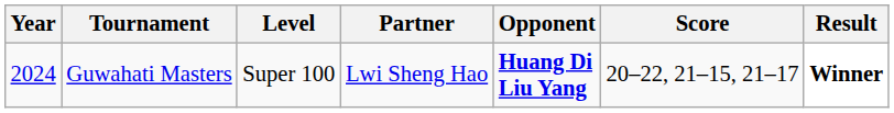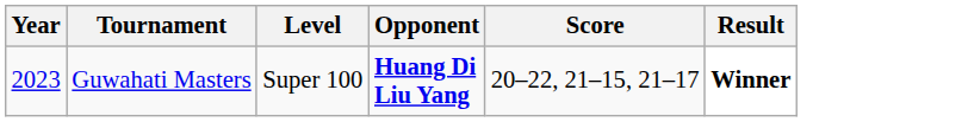 <table class="sortable wikitable" style="font-size: 90%;">
 <tr>
 <th>Year</th>
 <th>Tournament</th>
 <th>Level</th>
-<th>Partner</th>
 <th>Opponent</th>
 <th>Score</th>
 <th>Result</th>
 </tr>
 <tr>
-<td align="center"><a href='#'>2024</a></td>
+<td align="center"><a href='#'>2023</a></td>
 <td align="left"><a href='#'>Guwahati Masters</a></td>
 <td align="left">Super 100</td>
-<td align="left"> <a href='#'>Lwi Sheng Hao</a></td>
 <td align="left"><strong> <a href='#'>Huang Di</a><br> <a href='#'>Liu Yang</a></strong></td>
 <td align="left">20–22, 21–15, 21–17</td>
 <td style="text-align:left; background:white"> <strong>Winner</strong></td>
 </tr>
 </table>
